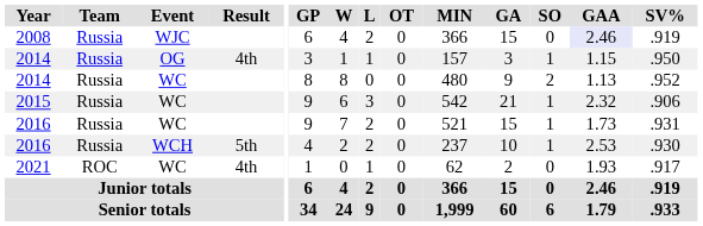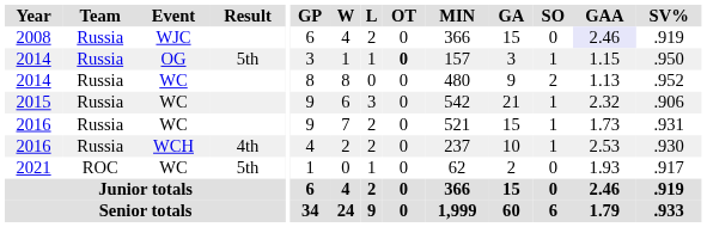 <table border="0" cellpadding="1" cellspacing="0" ID="Table3" style="text-align:center; width:40em;">
 <tr bgcolor="#e0e0e0">
 <th>Year</th>
 <th>Team</th>
 <th>Event</th>
 <th>Result</th>
 <th rowspan="99" bgcolor="#ffffff"></th>
 <th>GP</th>
 <th>W</th>
 <th>L</th>
 <th>OT</th>
 <th>MIN</th>
 <th>GA</th>
 <th>SO</th>
 <th>GAA</th>
 <th>SV%</th>
 </tr>
 <tr>
 <td><a href='#'>2008</a></td>
 <td><a href='#'>Russia</a></td>
 <td><a href='#'>WJC</a></td>
 <td></td>
 <td>6</td>
 <td>4</td>
 <td>2</td>
 <td>0</td>
 <td>366</td>
 <td>15</td>
 <td>0</td>
 <td style="background: lavender;">2.46</td>
 <td>.919</td>
 </tr>
 <tr bgcolor="#f0f0f0">
 <td><a href='#'>2014</a></td>
 <td><a href='#'>Russia</a></td>
 <td><a href='#'>OG</a></td>
-<td>4th</td>
+<td>5th</td>
 <td>3</td>
 <td>1</td>
 <td>1</td>
-<td>0</td>
+<td><strong>0</strong></td>
 <td>157</td>
 <td>3</td>
 <td>1</td>
 <td>1.15</td>
 <td>.950</td>
 </tr>
 <tr>
 <td><a href='#'>2014</a></td>
 <td>Russia</td>
 <td><a href='#'>WC</a></td>
 <td></td>
 <td>8</td>
 <td>8</td>
 <td>0</td>
 <td>0</td>
 <td>480</td>
 <td>9</td>
 <td>2</td>
 <td>1.13</td>
 <td>.952</td>
 </tr>
 <tr bgcolor="#f0f0f0">
 <td><a href='#'>2015</a></td>
 <td>Russia</td>
 <td>WC</td>
 <td></td>
 <td>9</td>
 <td>6</td>
 <td>3</td>
 <td>0</td>
 <td>542</td>
 <td>21</td>
 <td>1</td>
 <td>2.32</td>
 <td>.906</td>
 </tr>
 <tr>
 <td><a href='#'>2016</a></td>
 <td>Russia</td>
 <td>WC</td>
 <td></td>
 <td>9</td>
 <td>7</td>
 <td>2</td>
 <td>0</td>
 <td>521</td>
 <td>15</td>
 <td>1</td>
 <td>1.73</td>
 <td>.931</td>
 </tr>
 <tr bgcolor="#f0f0f0">
 <td><a href='#'>2016</a></td>
 <td>Russia</td>
 <td><a href='#'>WCH</a></td>
-<td>5th</td>
+<td>4th</td>
 <td>4</td>
 <td>2</td>
 <td>2</td>
 <td>0</td>
 <td>237</td>
 <td>10</td>
 <td>1</td>
 <td>2.53</td>
 <td>.930</td>
 </tr>
 <tr>
 <td><a href='#'>2021</a></td>
 <td>ROC</td>
 <td>WC</td>
-<td>4th</td>
+<td>5th</td>
 <td>1</td>
 <td>0</td>
 <td>1</td>
 <td>0</td>
 <td>62</td>
 <td>2</td>
 <td>0</td>
 <td>1.93</td>
 <td>.917</td>
 </tr>
 <tr bgcolor="#e0e0e0">
 <th colspan="4">Junior totals</th>
 <th>6</th>
 <th>4</th>
 <th>2</th>
 <th>0</th>
 <th>366</th>
 <th>15</th>
 <th>0</th>
 <th>2.46</th>
 <th>.919</th>
 </tr>
 <tr bgcolor="#e0e0e0">
 <th colspan="4">Senior totals</th>
 <th>34</th>
 <th>24</th>
 <th>9</th>
 <th>0</th>
 <th>1,999</th>
 <th>60</th>
 <th>6</th>
 <th>1.79</th>
 <th>.933</th>
 </tr>
 </table>
